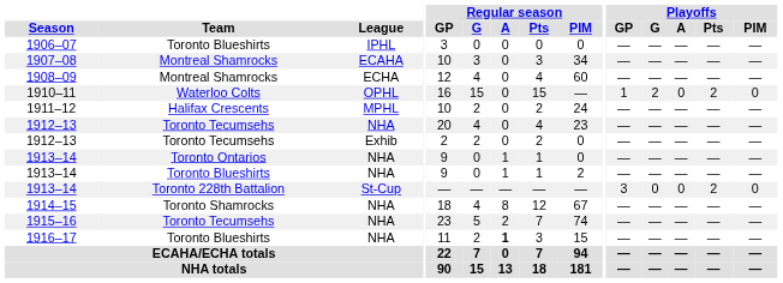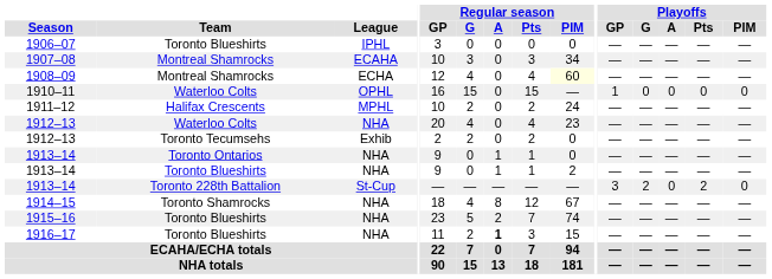 <table border="0" cellpadding="1" cellspacing="0" style="text-align:center; width:60em">
 <tr bgcolor="#e0e0e0">
 <th colspan="3" bgcolor="#ffffff"></th>
 <th rowspan="100" bgcolor="#ffffff"></th>
 <th colspan="5"><a href='#'>Regular season</a></th>
 <th rowspan="100" bgcolor="#ffffff"></th>
 <th colspan="5"><a href='#'>Playoffs</a></th>
 </tr>
 <tr bgcolor="#e0e0e0">
 <th><a href='#'>Season</a></th>
 <th>Team</th>
 <th>League</th>
 <th>GP</th>
 <th><a href='#'>G</a></th>
 <th><a href='#'>A</a></th>
 <th><a href='#'>Pts</a></th>
 <th><a href='#'>PIM</a></th>
 <th>GP</th>
 <th>G</th>
 <th>A</th>
 <th>Pts</th>
 <th>PIM</th>
 </tr>
 <tr>
 <td><a href='#'>1906–07</a></td>
 <td>Toronto Blueshirts</td>
 <td><a href='#'>IPHL</a></td>
 <td>3</td>
 <td>0</td>
 <td>0</td>
 <td>0</td>
 <td>0</td>
 <td>—</td>
 <td>—</td>
 <td>—</td>
 <td>—</td>
 <td>—</td>
 </tr>
 <tr bgcolor="#f0f0f0">
 <td><a href='#'>1907–08</a></td>
 <td><a href='#'>Montreal Shamrocks</a></td>
 <td><a href='#'>ECAHA</a></td>
 <td>10</td>
 <td>3</td>
 <td>0</td>
 <td>3</td>
 <td>34</td>
 <td>—</td>
 <td>—</td>
 <td>—</td>
 <td>—</td>
 <td>—</td>
 </tr>
 <tr>
 <td><a href='#'>1908–09</a></td>
 <td>Montreal Shamrocks</td>
 <td>ECHA</td>
 <td>12</td>
 <td>4</td>
 <td>0</td>
 <td>4</td>
-<td>60</td>
+<td style="background: lightyellow;">60</td>
 <td>—</td>
 <td>—</td>
 <td>—</td>
 <td>—</td>
 <td>—</td>
 </tr>
 <tr bgcolor="#f0f0f0">
 <td>1910–11</td>
 <td><a href='#'>Waterloo Colts</a></td>
 <td><a href='#'>OPHL</a></td>
 <td>16</td>
 <td>15</td>
 <td>0</td>
 <td>15</td>
 <td>—</td>
 <td>1</td>
-<td>2</td>
 <td>0</td>
-<td>2</td>
+<td>0</td>
+<td>0</td>
 <td>0</td>
 </tr>
 <tr>
 <td>1911–12</td>
 <td><a href='#'>Halifax Crescents</a></td>
 <td><a href='#'>MPHL</a></td>
 <td>10</td>
 <td>2</td>
 <td>0</td>
 <td>2</td>
 <td>24</td>
 <td>—</td>
 <td>—</td>
 <td>—</td>
 <td>—</td>
 <td>—</td>
 </tr>
 <tr bgcolor="#f0f0f0">
 <td><a href='#'>1912–13</a></td>
-<td><a href='#'>Toronto Tecumsehs</a></td>
+<td><a href='#'>Waterloo Colts</a></td>
 <td><a href='#'>NHA</a></td>
 <td>20</td>
 <td>4</td>
 <td>0</td>
 <td>4</td>
 <td>23</td>
 <td>—</td>
 <td>—</td>
 <td>—</td>
 <td>—</td>
 <td>—</td>
 </tr>
 <tr>
 <td>1912–13</td>
 <td>Toronto Tecumsehs</td>
 <td>Exhib</td>
 <td>2</td>
 <td>2</td>
 <td>0</td>
 <td>2</td>
 <td>0</td>
 <td>—</td>
 <td>—</td>
 <td>—</td>
 <td>—</td>
 <td>—</td>
 </tr>
 <tr bgcolor="#f0f0f0">
 <td><a href='#'>1913–14</a></td>
 <td><a href='#'>Toronto Ontarios</a></td>
 <td>NHA</td>
 <td>9</td>
 <td>0</td>
 <td>1</td>
 <td>1</td>
 <td>0</td>
 <td>—</td>
 <td>—</td>
 <td>—</td>
 <td>—</td>
 <td>—</td>
 </tr>
 <tr>
 <td>1913–14</td>
 <td><a href='#'>Toronto Blueshirts</a></td>
 <td>NHA</td>
 <td>9</td>
 <td>0</td>
 <td>1</td>
 <td>1</td>
 <td>2</td>
 <td>—</td>
 <td>—</td>
 <td>—</td>
 <td>—</td>
 <td>—</td>
 </tr>
 <tr bgcolor="#f0f0f0">
 <td><a href='#'>1913–14</a></td>
 <td><a href='#'>Toronto 228th Battalion</a></td>
 <td><a href='#'>St-Cup</a></td>
 <td>—</td>
 <td>—</td>
 <td>—</td>
 <td>—</td>
 <td>—</td>
 <td>3</td>
-<td>0</td>
+<td>2</td>
 <td>0</td>
 <td>2</td>
 <td>0</td>
 </tr>
 <tr>
 <td><a href='#'>1914–15</a></td>
 <td>Toronto Shamrocks</td>
 <td>NHA</td>
 <td>18</td>
 <td>4</td>
 <td>8</td>
 <td>12</td>
 <td>67</td>
 <td>—</td>
 <td>—</td>
 <td>—</td>
 <td>—</td>
 <td>—</td>
 </tr>
 <tr bgcolor="#f0f0f0">
 <td><a href='#'>1915–16</a></td>
-<td><a href='#'>Toronto Tecumsehs</a></td>
+<td>Toronto Blueshirts</td>
 <td>NHA</td>
 <td>23</td>
 <td>5</td>
 <td>2</td>
 <td>7</td>
 <td>74</td>
 <td>—</td>
 <td>—</td>
 <td>—</td>
 <td>—</td>
 <td>—</td>
 </tr>
 <tr>
 <td><a href='#'>1916–17</a></td>
 <td>Toronto Blueshirts</td>
 <td>NHA</td>
 <td>11</td>
 <td>2</td>
 <td><strong>1</strong></td>
 <td>3</td>
 <td>15</td>
 <td>—</td>
 <td>—</td>
 <td>—</td>
 <td>—</td>
 <td>—</td>
 </tr>
 <tr bgcolor="#e0e0e0">
 <th colspan="3">ECAHA/ECHA totals</th>
 <th>22</th>
 <th>7</th>
 <th>0</th>
 <th>7</th>
 <th>94</th>
 <th>—</th>
 <th>—</th>
 <th>—</th>
 <th>—</th>
 <th>—</th>
 </tr>
 <tr bgcolor="#e0e0e0">
 <th colspan="3">NHA totals</th>
 <th>90</th>
 <th>15</th>
 <th>13</th>
 <th>18</th>
 <th>181</th>
 <th>—</th>
 <th>—</th>
 <th>—</th>
 <th>—</th>
 <th>—</th>
 </tr>
 </table>
